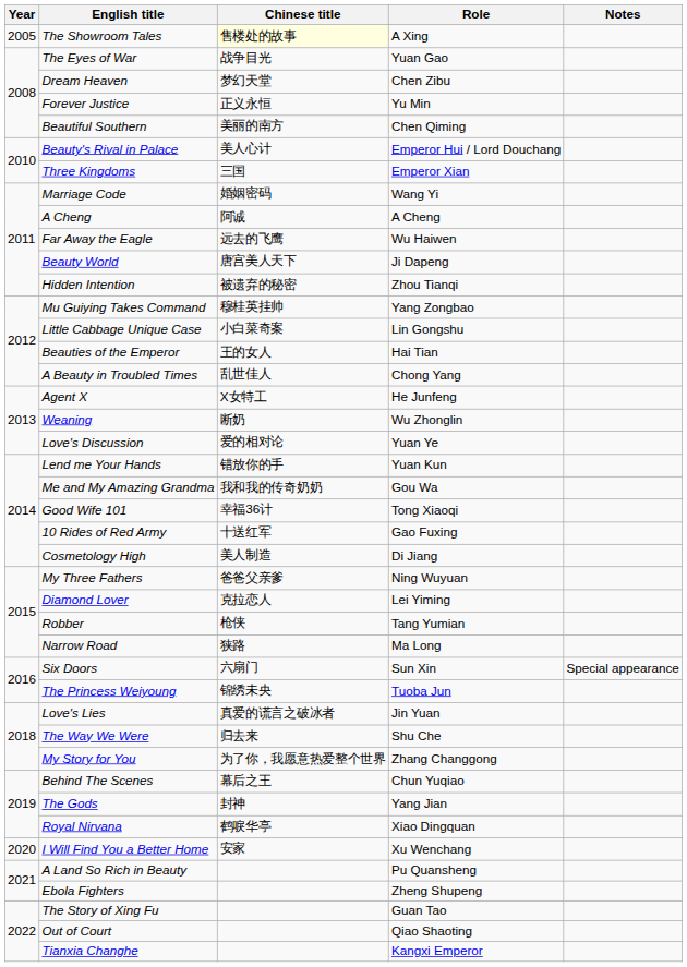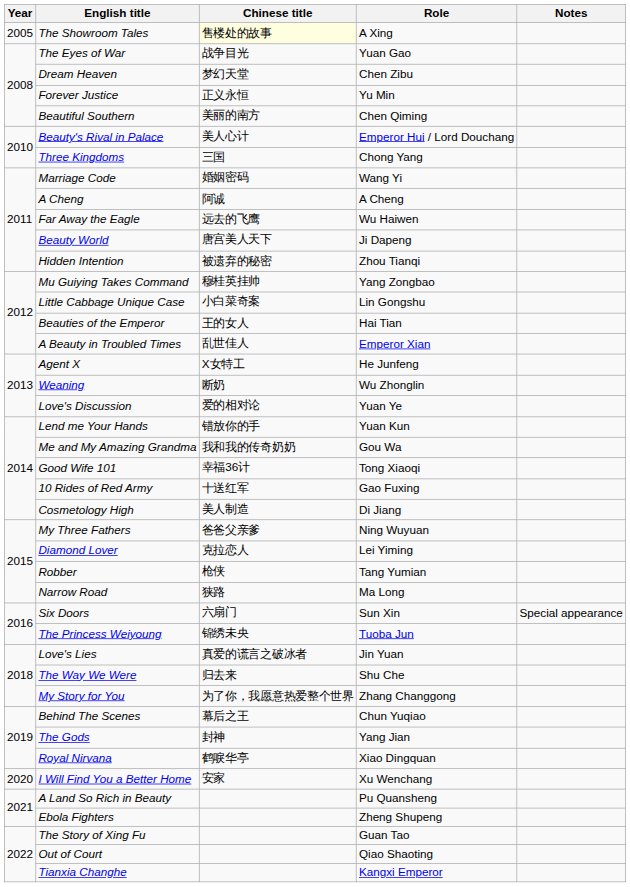 <table class="wikitable">
 <tr>
 <th>Year</th>
 <th>English title</th>
 <th>Chinese title</th>
 <th>Role</th>
 <th>Notes</th>
 </tr>
 <tr>
 <td>2005</td>
 <td><em>The Showroom Tales</em></td>
 <td style="background: lightyellow;">售楼处的故事</td>
 <td>A Xing</td>
 <td></td>
 </tr>
 <tr>
 <td rowspan=4>2008</td>
 <td><em>The Eyes of War</em></td>
 <td>战争目光</td>
 <td>Yuan Gao</td>
 <td></td>
 </tr>
 <tr>
 <td><em>Dream Heaven</em></td>
 <td>梦幻天堂</td>
 <td>Chen Zibu</td>
 <td></td>
 </tr>
 <tr>
 <td><em>Forever Justice</em></td>
 <td>正义永恒</td>
 <td>Yu Min</td>
 <td></td>
 </tr>
 <tr>
 <td><em>Beautiful Southern</em></td>
 <td>美丽的南方</td>
 <td>Chen Qiming</td>
 <td></td>
 </tr>
 <tr>
 <td rowspan=2>2010</td>
 <td><em><a href='#'>Beauty's Rival in Palace</a></em></td>
 <td>美人心计</td>
 <td><a href='#'>Emperor Hui</a> / Lord Douchang</td>
 <td></td>
 </tr>
 <tr>
 <td><em><a href='#'>Three Kingdoms</a></em></td>
 <td>三国</td>
-<td><a href='#'>Emperor Xian</a></td>
+<td>Chong Yang</td>
 <td></td>
 </tr>
 <tr>
 <td rowspan=5>2011</td>
 <td><em>Marriage Code</em></td>
 <td>婚姻密码</td>
 <td>Wang Yi</td>
 <td></td>
 </tr>
 <tr>
 <td><em>A Cheng</em></td>
 <td>阿诚</td>
 <td>A Cheng</td>
 <td></td>
 </tr>
 <tr>
 <td><em>Far Away the Eagle</em></td>
 <td>远去的飞鹰</td>
 <td>Wu Haiwen</td>
 <td></td>
 </tr>
 <tr>
 <td><em><a href='#'>Beauty World</a></em></td>
 <td>唐宫美人天下</td>
 <td>Ji Dapeng</td>
 <td></td>
 </tr>
 <tr>
 <td><em>Hidden Intention</em></td>
 <td>被遗弃的秘密</td>
 <td>Zhou Tianqi</td>
 <td></td>
 </tr>
 <tr>
 <td rowspan=4>2012</td>
 <td><em>Mu Guiying Takes Command</em></td>
 <td>穆桂英挂帅</td>
 <td>Yang Zongbao</td>
 <td></td>
 </tr>
 <tr>
 <td><em>Little Cabbage Unique Case</em></td>
 <td>小白菜奇案</td>
 <td>Lin Gongshu</td>
 <td></td>
 </tr>
 <tr>
 <td><em>Beauties of the Emperor</em></td>
 <td>王的女人</td>
 <td>Hai Tian</td>
 <td></td>
 </tr>
 <tr>
 <td><em>A Beauty in Troubled Times</em></td>
 <td>乱世佳人</td>
-<td>Chong Yang</td>
+<td><a href='#'>Emperor Xian</a></td>
 <td></td>
 </tr>
 <tr>
 <td rowspan=3>2013</td>
 <td><em>Agent X</em></td>
 <td>X女特工</td>
 <td>He Junfeng</td>
 <td></td>
 </tr>
 <tr>
 <td><em><a href='#'>Weaning</a></em></td>
 <td>断奶</td>
 <td>Wu Zhonglin</td>
 <td></td>
 </tr>
 <tr>
 <td><em>Love's Discussion</em></td>
 <td>爱的相对论</td>
 <td>Yuan Ye</td>
 <td></td>
 </tr>
 <tr>
 <td rowspan=5>2014</td>
 <td><em>Lend me Your Hands</em></td>
 <td>错放你的手</td>
 <td>Yuan Kun</td>
 <td></td>
 </tr>
 <tr>
 <td><em>Me and My Amazing Grandma</em></td>
 <td>我和我的传奇奶奶</td>
 <td>Gou Wa</td>
 <td></td>
 </tr>
 <tr>
 <td><em>Good Wife 101</em></td>
 <td>幸福36计</td>
 <td>Tong Xiaoqi</td>
 <td></td>
 </tr>
 <tr>
 <td><em>10 Rides of Red Army</em></td>
 <td>十送红军</td>
 <td>Gao Fuxing</td>
 <td></td>
 </tr>
 <tr>
 <td><em>Cosmetology High</em></td>
 <td>美人制造</td>
 <td>Di Jiang</td>
 <td></td>
 </tr>
 <tr>
 <td rowspan=4>2015</td>
 <td><em>My Three Fathers</em></td>
 <td>爸爸父亲爹</td>
 <td>Ning Wuyuan</td>
 <td></td>
 </tr>
 <tr>
 <td><em><a href='#'>Diamond Lover</a></em></td>
 <td>克拉恋人</td>
 <td>Lei Yiming</td>
 <td></td>
 </tr>
 <tr>
 <td><em>Robber</em></td>
 <td>枪侠</td>
 <td>Tang Yumian</td>
 <td></td>
 </tr>
 <tr>
 <td><em>Narrow Road</em></td>
 <td>狭路</td>
 <td>Ma Long</td>
 <td></td>
 </tr>
 <tr>
 <td rowspan=2>2016</td>
 <td><em>Six Doors</em></td>
 <td>六扇门</td>
 <td>Sun Xin</td>
 <td>Special appearance</td>
 </tr>
 <tr>
 <td><em><a href='#'>The Princess Weiyoung</a></em></td>
 <td>锦绣未央</td>
 <td><a href='#'>Tuoba Jun</a></td>
 <td></td>
 </tr>
 <tr>
 <td rowspan=3>2018</td>
 <td><em>Love's Lies</em></td>
 <td>真爱的谎言之破冰者</td>
 <td>Jin Yuan</td>
 <td></td>
 </tr>
 <tr>
 <td><em><a href='#'>The Way We Were</a></em></td>
 <td>归去来</td>
 <td>Shu Che</td>
 <td></td>
 </tr>
 <tr>
 <td><em><a href='#'>My Story for You</a></em></td>
 <td>为了你，我愿意热爱整个世界</td>
 <td>Zhang Changgong</td>
 <td></td>
 </tr>
 <tr>
 <td rowspan=3>2019</td>
 <td><em>Behind The Scenes</em></td>
 <td>幕后之王</td>
 <td>Chun Yuqiao</td>
 <td></td>
 </tr>
 <tr>
 <td><em><a href='#'>The Gods</a></em></td>
 <td>封神</td>
 <td>Yang Jian</td>
 <td></td>
 </tr>
 <tr>
 <td><em><a href='#'>Royal Nirvana</a></em></td>
 <td>鹤唳华亭</td>
 <td>Xiao Dingquan</td>
 <td></td>
 </tr>
 <tr>
 <td>2020</td>
 <td><em><a href='#'>I Will Find You a Better Home</a></em></td>
 <td>安家</td>
 <td>Xu Wenchang</td>
 <td></td>
 </tr>
 <tr>
 <td rowspan=2>2021</td>
 <td><em>A Land So Rich in Beauty</em></td>
 <td></td>
 <td>Pu Quansheng</td>
 <td></td>
 </tr>
 <tr>
 <td><em>Ebola Fighters</em></td>
 <td></td>
 <td>Zheng Shupeng</td>
 <td></td>
 </tr>
 <tr>
 <td rowspan=3>2022</td>
 <td><em>The Story of Xing Fu</em></td>
 <td></td>
 <td>Guan Tao</td>
 <td></td>
 </tr>
 <tr>
 <td><em>Out of Court</em></td>
 <td></td>
 <td>Qiao Shaoting</td>
 <td></td>
 </tr>
 <tr>
 <td><em><a href='#'>Tianxia Changhe</a></em></td>
 <td></td>
 <td><a href='#'>Kangxi Emperor</a></td>
 <td></td>
 </tr>
 </table>
